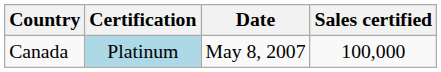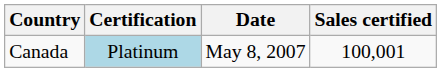 <table class="wikitable sortable">
 <tr>
 <th bgcolor="#ebf5ff">Country</th>
 <th bgcolor="#ebf5ff">Certification</th>
 <th bgcolor="#ebf5ff">Date</th>
 <th bgcolor="#ebf5ff">Sales certified</th>
 </tr>
 <tr>
 <td>Canada</td>
 <td align="center" style="background: lightblue;">Platinum</td>
 <td align="center">May 8, 2007</td>
-<td align="center">100,000</td>
+<td align="center">100,001</td>
 </tr>
 </table>
